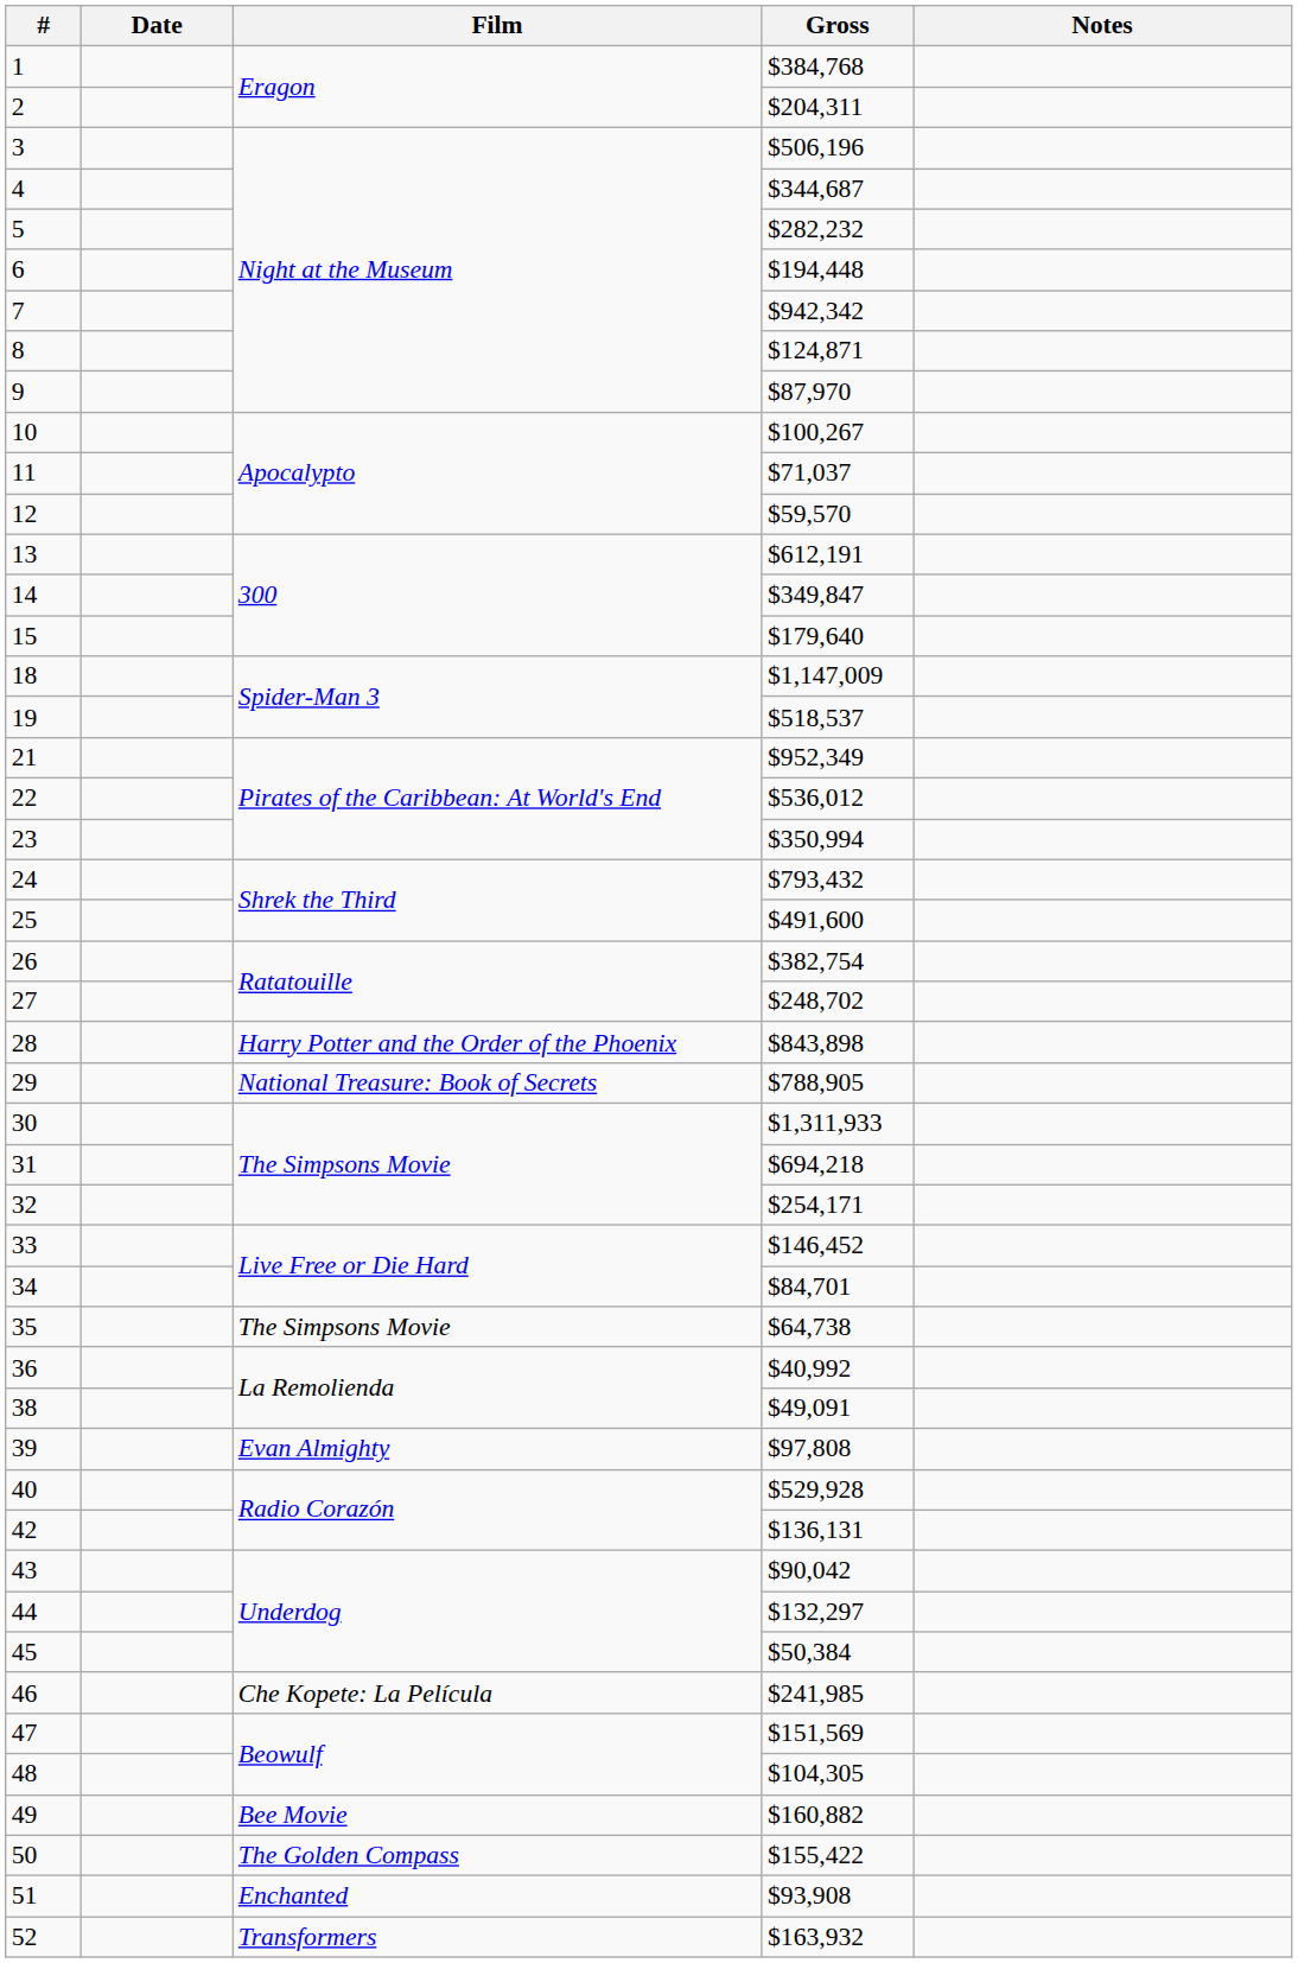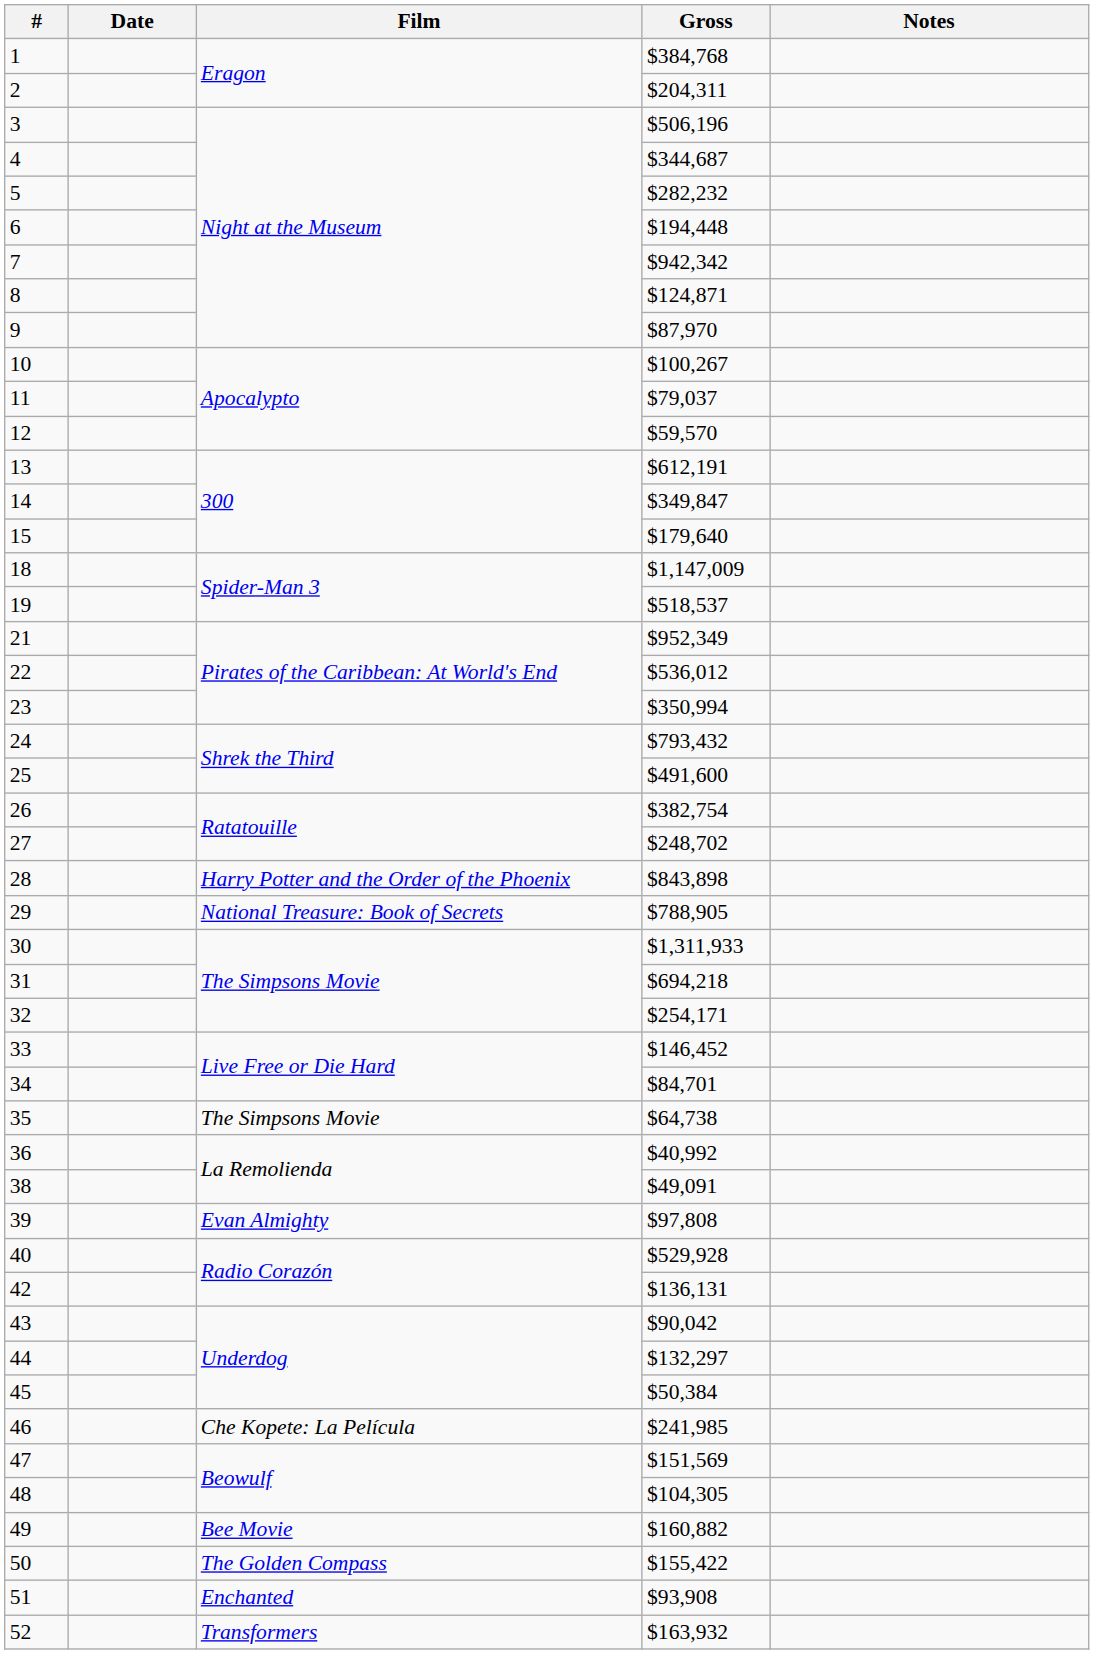 <table class="wikitable sortable">
 <tr>
 <th width="5%">#</th>
 <th width="10%">Date</th>
 <th width="35%">Film</th>
 <th width="10%">Gross</th>
 <th width="25%">Notes</th>
 </tr>
 <tr>
 <td>1</td>
 <td></td>
 <td rowspan="2"><em><a href='#'>Eragon</a></em></td>
 <td>$384,768</td>
 <td></td>
 </tr>
 <tr>
 <td>2</td>
 <td></td>
 <td>$204,311</td>
 <td></td>
 </tr>
 <tr>
 <td>3</td>
 <td></td>
 <td rowspan="7"><em><a href='#'>Night at the Museum</a></em></td>
 <td>$506,196</td>
 <td></td>
 </tr>
 <tr>
 <td>4</td>
 <td></td>
 <td>$344,687</td>
 <td></td>
 </tr>
 <tr>
 <td>5</td>
 <td></td>
 <td>$282,232</td>
 <td></td>
 </tr>
 <tr>
 <td>6</td>
 <td></td>
 <td>$194,448</td>
 <td></td>
 </tr>
 <tr>
 <td>7</td>
 <td></td>
 <td>$942,342</td>
 <td></td>
 </tr>
 <tr>
 <td>8</td>
 <td></td>
 <td>$124,871</td>
 <td></td>
 </tr>
 <tr>
 <td>9</td>
 <td></td>
 <td>$87,970</td>
 <td></td>
 </tr>
 <tr>
 <td>10</td>
 <td></td>
 <td rowspan="3"><em><a href='#'>Apocalypto</a></em></td>
 <td>$100,267</td>
 <td></td>
 </tr>
 <tr>
 <td>11</td>
 <td></td>
-<td>$71,037</td>
+<td>$79,037</td>
 <td></td>
 </tr>
 <tr>
 <td>12</td>
 <td></td>
 <td>$59,570</td>
 <td></td>
 </tr>
 <tr>
 <td>13</td>
 <td></td>
 <td rowspan="3"><em><a href='#'>300</a></em></td>
 <td>$612,191</td>
 <td></td>
 </tr>
 <tr>
 <td>14</td>
 <td></td>
 <td>$349,847</td>
 <td></td>
 </tr>
 <tr>
 <td>15</td>
 <td></td>
 <td>$179,640</td>
 <td></td>
 </tr>
 <tr>
 <td>18</td>
 <td></td>
 <td rowspan="2"><em><a href='#'>Spider-Man 3</a></em></td>
 <td>$1,147,009</td>
 <td></td>
 </tr>
 <tr>
 <td>19</td>
 <td></td>
 <td>$518,537</td>
 <td></td>
 </tr>
 <tr>
 <td>21</td>
 <td></td>
 <td rowspan="3"><em><a href='#'>Pirates of the Caribbean: At World's End</a></em></td>
 <td>$952,349</td>
 <td></td>
 </tr>
 <tr>
 <td>22</td>
 <td></td>
 <td>$536,012</td>
 <td></td>
 </tr>
 <tr>
 <td>23</td>
 <td></td>
 <td>$350,994</td>
 <td></td>
 </tr>
 <tr>
 <td>24</td>
 <td></td>
 <td rowspan="2"><em><a href='#'>Shrek the Third</a></em></td>
 <td>$793,432</td>
 <td></td>
 </tr>
 <tr>
 <td>25</td>
 <td></td>
 <td>$491,600</td>
 <td></td>
 </tr>
 <tr>
 <td>26</td>
 <td></td>
 <td rowspan="2"><em><a href='#'>Ratatouille</a></em></td>
 <td>$382,754</td>
 <td></td>
 </tr>
 <tr>
 <td>27</td>
 <td></td>
 <td>$248,702</td>
 <td></td>
 </tr>
 <tr>
 <td>28</td>
 <td></td>
 <td><em><a href='#'>Harry Potter and the Order of the Phoenix</a></em></td>
 <td>$843,898</td>
 <td></td>
 </tr>
 <tr>
 <td>29</td>
 <td></td>
 <td><em><a href='#'>National Treasure: Book of Secrets</a></em></td>
 <td>$788,905</td>
 <td></td>
 </tr>
 <tr>
 <td>30</td>
 <td></td>
 <td rowspan="3"><em><a href='#'>The Simpsons Movie</a></em></td>
 <td>$1,311,933</td>
 <td></td>
 </tr>
 <tr>
 <td>31</td>
 <td></td>
 <td>$694,218</td>
 <td></td>
 </tr>
 <tr>
 <td>32</td>
 <td></td>
 <td>$254,171</td>
 <td></td>
 </tr>
 <tr>
 <td>33</td>
 <td></td>
 <td rowspan="2"><em><a href='#'>Live Free or Die Hard</a></em></td>
 <td>$146,452</td>
 <td></td>
 </tr>
 <tr>
 <td>34</td>
 <td></td>
 <td>$84,701</td>
 <td></td>
 </tr>
 <tr>
 <td>35</td>
 <td></td>
 <td><em>The Simpsons Movie</em></td>
 <td>$64,738</td>
 <td></td>
 </tr>
 <tr>
 <td>36</td>
 <td></td>
 <td rowspan="2"><em>La Remolienda</em></td>
 <td>$40,992</td>
 <td></td>
 </tr>
 <tr>
 <td>38</td>
 <td></td>
 <td>$49,091</td>
 <td></td>
 </tr>
 <tr>
 <td>39</td>
 <td></td>
 <td><em><a href='#'>Evan Almighty</a></em></td>
 <td>$97,808</td>
 <td></td>
 </tr>
 <tr>
 <td>40</td>
 <td></td>
 <td rowspan="2"><em><a href='#'>Radio Corazón</a></em></td>
 <td>$529,928</td>
 <td></td>
 </tr>
 <tr>
 <td>42</td>
 <td></td>
 <td>$136,131</td>
 <td></td>
 </tr>
 <tr>
 <td>43</td>
 <td></td>
 <td rowspan="3"><em><a href='#'>Underdog</a></em></td>
 <td>$90,042</td>
 <td></td>
 </tr>
 <tr>
 <td>44</td>
 <td></td>
 <td>$132,297</td>
 <td></td>
 </tr>
 <tr>
 <td>45</td>
 <td></td>
 <td>$50,384</td>
 <td></td>
 </tr>
 <tr>
 <td>46</td>
 <td></td>
 <td><em>Che Kopete: La Película</em></td>
 <td>$241,985</td>
 <td></td>
 </tr>
 <tr>
 <td>47</td>
 <td></td>
 <td rowspan="2"><em><a href='#'>Beowulf</a></em></td>
 <td>$151,569</td>
 <td></td>
 </tr>
 <tr>
 <td>48</td>
 <td></td>
 <td>$104,305</td>
 <td></td>
 </tr>
 <tr>
 <td>49</td>
 <td></td>
 <td><em><a href='#'>Bee Movie</a></em></td>
 <td>$160,882</td>
 <td></td>
 </tr>
 <tr>
 <td>50</td>
 <td></td>
 <td><em><a href='#'>The Golden Compass</a></em></td>
 <td>$155,422</td>
 <td></td>
 </tr>
 <tr>
 <td>51</td>
 <td></td>
 <td><em><a href='#'>Enchanted</a></em></td>
 <td>$93,908</td>
 <td></td>
 </tr>
 <tr>
 <td>52</td>
 <td></td>
 <td><em><a href='#'>Transformers</a></em></td>
 <td>$163,932</td>
 <td></td>
 </tr>
 </table>
